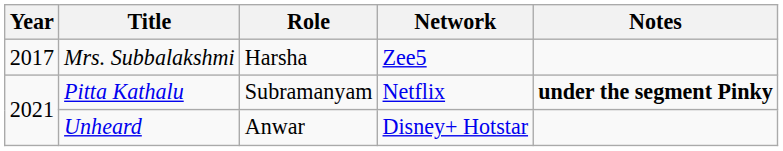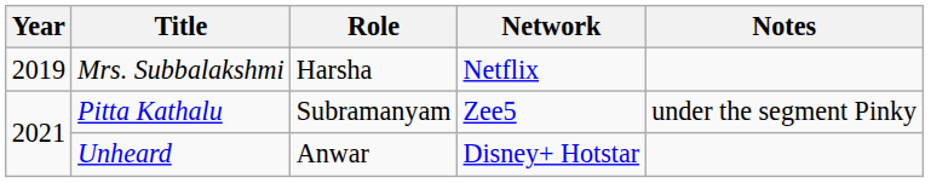 <table class="wikitable sortable">
 <tr>
 <th>Year</th>
 <th>Title</th>
 <th>Role</th>
 <th>Network</th>
 <th scope="col" class="unsortable">Notes</th>
 </tr>
 <tr>
-<td>2017</td>
+<td>2019</td>
 <td><em>Mrs. Subbalakshmi</em></td>
 <td>Harsha</td>
-<td><a href='#'>Zee5</a></td>
+<td><a href='#'>Netflix</a></td>
 <td></td>
 </tr>
 <tr>
 <td rowspan ="2">2021</td>
 <td><em><a href='#'>Pitta Kathalu</a></em></td>
 <td>Subramanyam</td>
-<td><a href='#'>Netflix</a></td>
-<td><strong>under the segment Pinky</strong></td>
+<td><a href='#'>Zee5</a></td>
+<td>under the segment Pinky</td>
 </tr>
 <tr>
 <td><em><a href='#'>Unheard</a></em></td>
 <td>Anwar</td>
 <td><a href='#'>Disney+ Hotstar</a></td>
 <td></td>
 </tr>
 </table>
